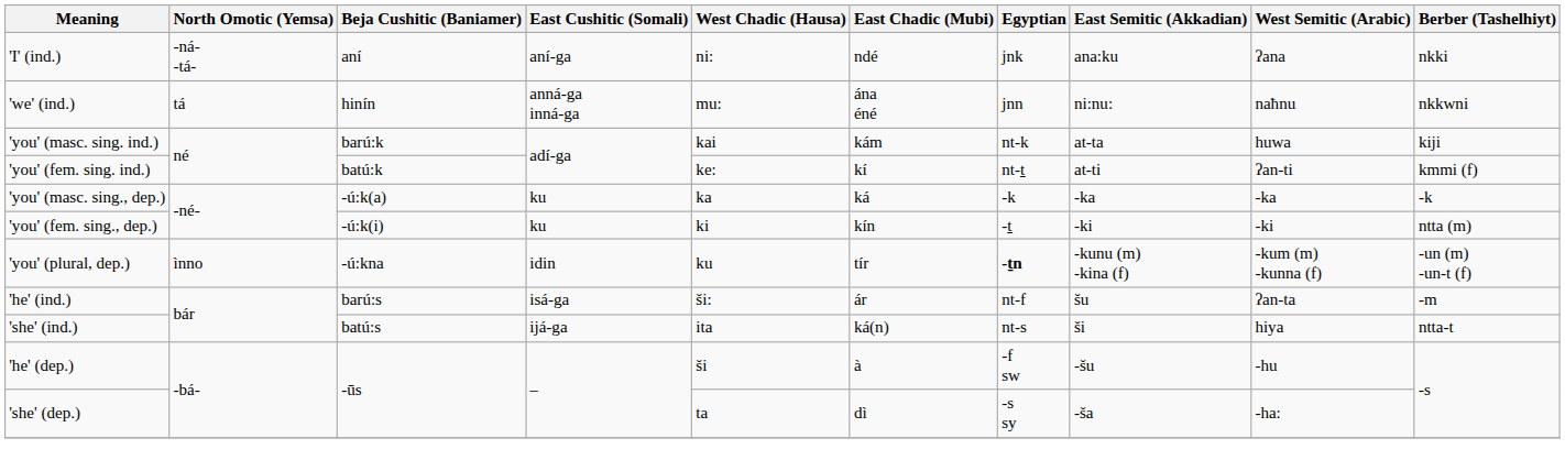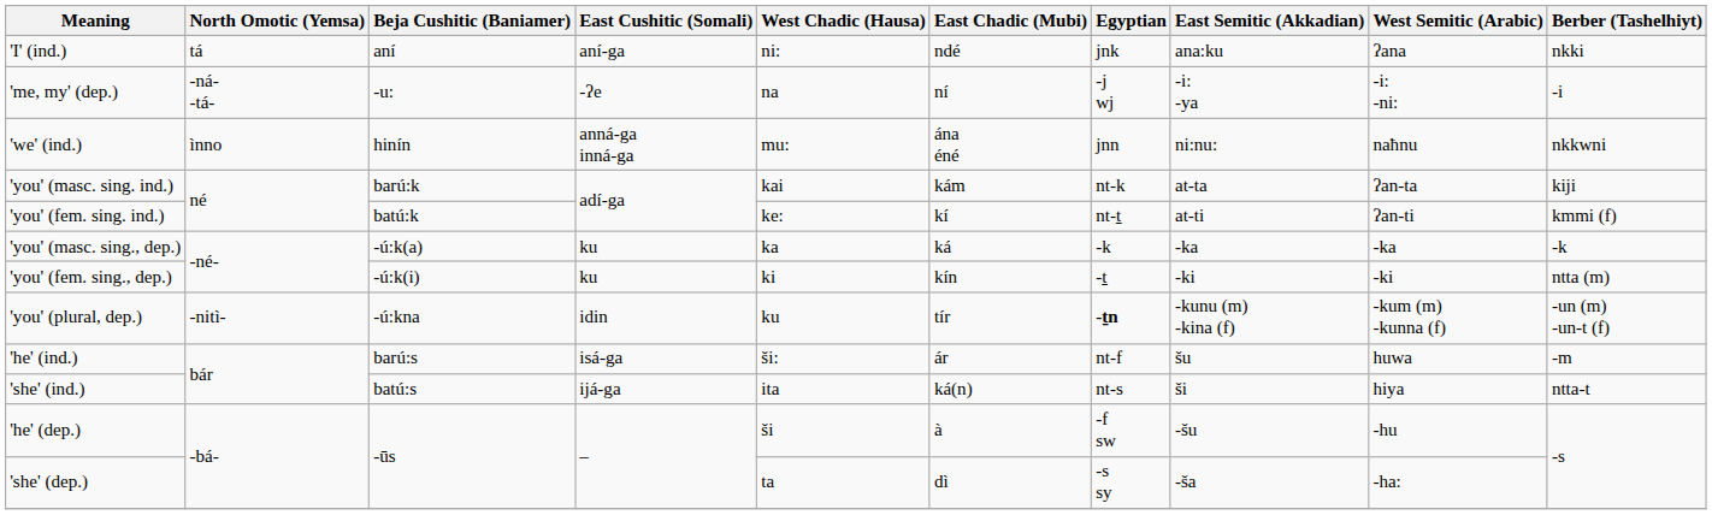 <table class="wikitable" style="font-size:smaller;">
 <tr>
 <th>Meaning</th>
 <th>North Omotic (Yemsa)</th>
 <th>Beja Cushitic (Baniamer)</th>
 <th>East Cushitic (Somali)</th>
 <th>West Chadic (Hausa)</th>
 <th>East Chadic (Mubi)</th>
 <th>Egyptian</th>
 <th>East Semitic (Akkadian)</th>
 <th>West Semitic (Arabic)</th>
 <th>Berber (Tashelhiyt)</th>
 </tr>
 <tr>
 <td>'I' (ind.)</td>
-<td>-ná-<br> -tá-</td>
+<td>tá</td>
 <td>aní</td>
 <td>aní-ga</td>
 <td>ni:</td>
 <td>ndé</td>
 <td>jnk</td>
 <td>ana:ku</td>
 <td>ʔana</td>
 <td>nkki</td>
 </tr>
 <tr>
+<td>'me, my' (dep.)</td>
+<td>-ná-<br> -tá-</td>
+<td>-u:</td>
+<td>-ʔe</td>
+<td>na</td>
+<td>ní</td>
+<td>-j<br> wj</td>
+<td>-i:<br> -ya</td>
+<td>-i:<br> -ni:</td>
+<td>-i</td>
+</tr>
+<tr>
 <td>'we' (ind.)</td>
-<td>tá</td>
+<td>ìnno</td>
 <td>hinín</td>
 <td>anná-ga<br> inná-ga</td>
 <td>mu:</td>
 <td>ána<br> éné</td>
 <td>jnn</td>
 <td>ni:nu:</td>
 <td>naħnu</td>
 <td>nkkwni</td>
 </tr>
 <tr>
 <td>'you' (masc. sing. ind.)</td>
 <td rowspan="2">né</td>
 <td>barú:k</td>
 <td rowspan="2">adí-ga</td>
 <td>kai</td>
 <td>kám</td>
 <td>nt-k</td>
 <td>at-ta</td>
-<td>huwa</td>
+<td>ʔan-ta</td>
 <td>kiji</td>
 </tr>
 <tr>
 <td>'you' (fem. sing. ind.)</td>
 <td>batú:k</td>
 <td>ke:</td>
 <td>kí</td>
 <td>nt-ṯ</td>
 <td>at-ti</td>
 <td>ʔan-ti</td>
 <td>kmmi (f)</td>
 </tr>
 <tr>
 <td>'you' (masc. sing., dep.)</td>
 <td rowspan="2">-né-</td>
 <td>-ú:k(a)</td>
 <td>ku</td>
 <td>ka</td>
 <td>ká</td>
 <td>-k</td>
 <td>-ka</td>
 <td>-ka</td>
 <td>-k</td>
 </tr>
 <tr>
 <td>'you' (fem. sing., dep.)</td>
 <td>-ú:k(i)</td>
 <td>ku</td>
 <td>ki</td>
 <td>kín</td>
 <td>-ṯ</td>
 <td>-ki</td>
 <td>-ki</td>
 <td>ntta (m)</td>
 </tr>
 <tr>
 <td>'you' (plural, dep.)</td>
-<td>ìnno</td>
+<td>-nitì-</td>
 <td>-ú:kna</td>
 <td>idin</td>
 <td>ku</td>
 <td>tír</td>
 <td><strong>-ṯn</strong></td>
 <td>-kunu (m)<br> -kina (f)</td>
 <td>-kum (m)<br> -kunna (f)</td>
 <td>-un (m)<br> -un-t (f)</td>
 </tr>
 <tr>
 <td>'he' (ind.)</td>
 <td rowspan="2">bár</td>
 <td>barú:s</td>
 <td>isá-ga</td>
 <td>ši:</td>
 <td>ár</td>
 <td>nt-f</td>
 <td>šu</td>
-<td>ʔan-ta</td>
+<td>huwa</td>
 <td>-m</td>
 </tr>
 <tr>
 <td>'she' (ind.)</td>
 <td>batú:s</td>
 <td>ijá-ga</td>
 <td>ita</td>
 <td>ká(n)</td>
 <td>nt-s</td>
 <td>ši</td>
 <td>hiya</td>
 <td>ntta-t</td>
 </tr>
 <tr>
 <td>'he' (dep.)</td>
 <td rowspan="2">-bá-</td>
 <td rowspan="2">-ūs</td>
 <td rowspan="2">–</td>
 <td>ši</td>
 <td>à</td>
 <td>-f<br> sw</td>
 <td>-šu</td>
 <td>-hu</td>
 <td rowspan="2">-s</td>
 </tr>
 <tr>
 <td>'she' (dep.)</td>
 <td>ta</td>
 <td>dì</td>
 <td>-s<br> sy</td>
 <td>-ša</td>
 <td>-ha:</td>
 </tr>
 <tr>
 </tr>
 </table>
